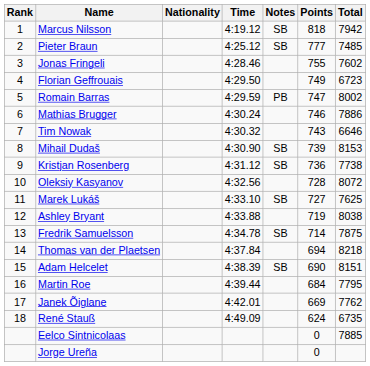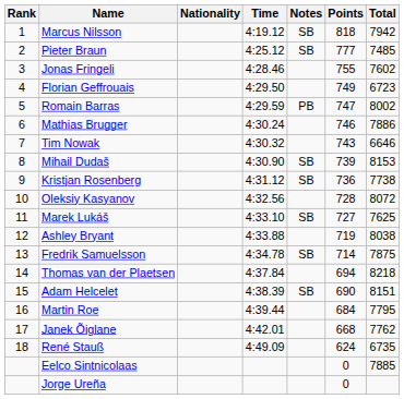 <table class="wikitable sortable" style="text-align:center">
 <tr>
 <th>Rank</th>
 <th>Name</th>
 <th>Nationality</th>
 <th>Time</th>
 <th>Notes</th>
 <th>Points</th>
 <th>Total</th>
 </tr>
 <tr>
 <td>1</td>
 <td align=left><a href='#'>Marcus Nilsson</a></td>
 <td align=left></td>
 <td>4:19.12</td>
 <td>SB</td>
 <td>818</td>
 <td>7942</td>
 </tr>
 <tr>
 <td>2</td>
 <td align=left><a href='#'>Pieter Braun</a></td>
 <td align=left></td>
 <td>4:25.12</td>
 <td>SB</td>
 <td>777</td>
 <td>7485</td>
 </tr>
 <tr>
 <td>3</td>
 <td align=left><a href='#'>Jonas Fringeli</a></td>
 <td align=left></td>
 <td>4:28.46</td>
 <td></td>
 <td>755</td>
 <td>7602</td>
 </tr>
 <tr>
 <td>4</td>
 <td align=left><a href='#'>Florian Geffrouais</a></td>
 <td align=left></td>
 <td>4:29.50</td>
 <td></td>
 <td>749</td>
 <td>6723</td>
 </tr>
 <tr>
 <td>5</td>
 <td align=left><a href='#'>Romain Barras</a></td>
 <td align=left></td>
 <td>4:29.59</td>
 <td>PB</td>
 <td>747</td>
 <td>8002</td>
 </tr>
 <tr>
 <td>6</td>
 <td align=left><a href='#'>Mathias Brugger</a></td>
 <td align=left></td>
 <td>4:30.24</td>
 <td></td>
 <td>746</td>
 <td>7886</td>
 </tr>
 <tr>
 <td>7</td>
 <td align=left><a href='#'>Tim Nowak</a></td>
 <td align=left></td>
 <td>4:30.32</td>
 <td></td>
 <td>743</td>
 <td>6646</td>
 </tr>
 <tr>
 <td>8</td>
 <td align=left><a href='#'>Mihail Dudaš</a></td>
 <td align=left></td>
 <td>4:30.90</td>
 <td>SB</td>
 <td>739</td>
 <td>8153</td>
 </tr>
 <tr>
 <td>9</td>
 <td align=left><a href='#'>Kristjan Rosenberg</a></td>
 <td align=left></td>
 <td>4:31.12</td>
 <td>SB</td>
 <td>736</td>
 <td>7738</td>
 </tr>
 <tr>
 <td>10</td>
 <td align=left><a href='#'>Oleksiy Kasyanov</a></td>
 <td align=left></td>
 <td>4:32.56</td>
 <td></td>
 <td>728</td>
 <td>8072</td>
 </tr>
 <tr>
 <td>11</td>
 <td align=left><a href='#'>Marek Lukáš</a></td>
 <td align=left></td>
 <td>4:33.10</td>
 <td>SB</td>
 <td>727</td>
 <td>7625</td>
 </tr>
 <tr>
 <td>12</td>
 <td align=left><a href='#'>Ashley Bryant</a></td>
 <td align=left></td>
 <td>4:33.88</td>
 <td></td>
 <td>719</td>
 <td>8038</td>
 </tr>
 <tr>
 <td>13</td>
 <td align=left><a href='#'>Fredrik Samuelsson</a></td>
 <td align=left></td>
 <td>4:34.78</td>
 <td>SB</td>
 <td>714</td>
 <td>7875</td>
 </tr>
 <tr>
 <td>14</td>
 <td align=left><a href='#'>Thomas van der Plaetsen</a></td>
 <td align=left></td>
 <td>4:37.84</td>
 <td></td>
 <td>694</td>
 <td>8218</td>
 </tr>
 <tr>
 <td>15</td>
 <td align=left><a href='#'>Adam Helcelet</a></td>
 <td align=left></td>
 <td>4:38.39</td>
 <td>SB</td>
 <td>690</td>
 <td>8151</td>
 </tr>
 <tr>
 <td>16</td>
 <td align=left><a href='#'>Martin Roe</a></td>
 <td align=left></td>
 <td>4:39.44</td>
 <td></td>
 <td>684</td>
 <td>7795</td>
 </tr>
 <tr>
 <td>17</td>
 <td align=left><a href='#'>Janek Õiglane</a></td>
 <td align=left></td>
 <td>4:42.01</td>
 <td></td>
-<td>669</td>
+<td>668</td>
 <td>7762</td>
 </tr>
 <tr>
 <td>18</td>
 <td align=left><a href='#'>René Stauß</a></td>
 <td align=left></td>
 <td>4:49.09</td>
 <td></td>
 <td>624</td>
 <td>6735</td>
 </tr>
 <tr>
 <td></td>
 <td align=left><a href='#'>Eelco Sintnicolaas</a></td>
 <td align=left></td>
 <td></td>
 <td></td>
 <td>0</td>
 <td>7885</td>
 </tr>
 <tr>
 <td></td>
 <td align=left><a href='#'>Jorge Ureña</a></td>
 <td align=left></td>
 <td></td>
 <td></td>
 <td>0</td>
 <td></td>
 </tr>
 </table>
